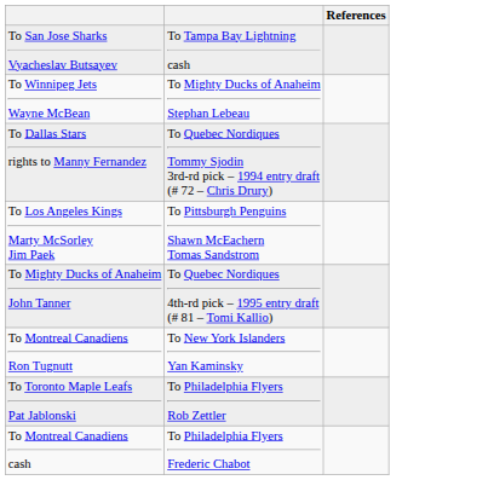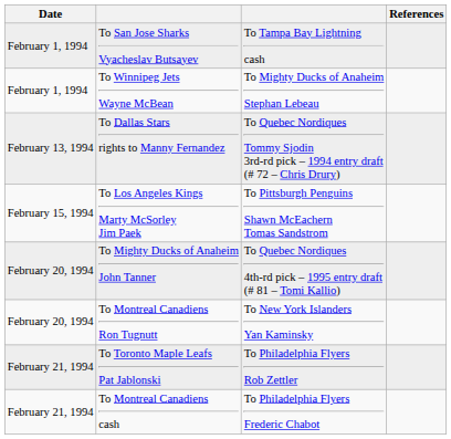 <table class="wikitable">
 <tr>
+<th>Date</th>
 <th></th>
 <th></th>
 <th>References</th>
 </tr>
 <tr bgcolor="#eeeeee">
+<td>February 1, 1994</td>
 <td valign="top">To <a href='#'>San Jose Sharks</a><hr><a href='#'>Vyacheslav Butsayev</a></td>
 <td valign="top">To <a href='#'>Tampa Bay Lightning</a><hr>cash</td>
 <td></td>
 </tr>
 <tr>
+<td>February 1, 1994</td>
 <td valign="top">To <a href='#'>Winnipeg Jets</a><hr><a href='#'>Wayne McBean</a></td>
 <td valign="top">To <a href='#'>Mighty Ducks of Anaheim</a><hr><a href='#'>Stephan Lebeau</a></td>
 <td></td>
 </tr>
 <tr bgcolor="#eeeeee">
+<td>February 13, 1994</td>
 <td valign="top">To <a href='#'>Dallas Stars</a><hr>rights to <a href='#'>Manny Fernandez</a></td>
 <td valign="top">To <a href='#'>Quebec Nordiques</a><hr><a href='#'>Tommy Sjodin</a><br>3rd-rd pick – <a href='#'>1994 entry draft</a><br>(# 72 – <a href='#'>Chris Drury</a>)</td>
 <td></td>
 </tr>
 <tr>
+<td>February 15, 1994</td>
 <td valign="top">To <a href='#'>Los Angeles Kings</a><hr><a href='#'>Marty McSorley</a><br><a href='#'>Jim Paek</a></td>
 <td valign="top">To <a href='#'>Pittsburgh Penguins</a><hr><a href='#'>Shawn McEachern</a><br><a href='#'>Tomas Sandstrom</a></td>
 <td></td>
 </tr>
 <tr bgcolor="#eeeeee">
+<td>February 20, 1994</td>
 <td valign="top">To <a href='#'>Mighty Ducks of Anaheim</a><hr><a href='#'>John Tanner</a></td>
 <td valign="top">To <a href='#'>Quebec Nordiques</a><hr>4th-rd pick – <a href='#'>1995 entry draft</a><br>(# 81 – <a href='#'>Tomi Kallio</a>)</td>
 <td></td>
 </tr>
 <tr>
+<td>February 20, 1994</td>
 <td valign="top">To <a href='#'>Montreal Canadiens</a><hr><a href='#'>Ron Tugnutt</a></td>
 <td valign="top">To <a href='#'>New York Islanders</a><hr><a href='#'>Yan Kaminsky</a></td>
 <td></td>
 </tr>
 <tr bgcolor="#eeeeee">
+<td>February 21, 1994</td>
 <td valign="top">To <a href='#'>Toronto Maple Leafs</a><hr><a href='#'>Pat Jablonski</a></td>
 <td valign="top">To <a href='#'>Philadelphia Flyers</a><hr><a href='#'>Rob Zettler</a></td>
 <td></td>
 </tr>
 <tr>
+<td>February 21, 1994</td>
 <td valign="top">To <a href='#'>Montreal Canadiens</a><hr>cash</td>
 <td valign="top">To <a href='#'>Philadelphia Flyers</a><hr><a href='#'>Frederic Chabot</a></td>
 <td></td>
 </tr>
 </table>
